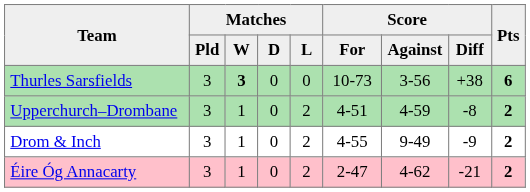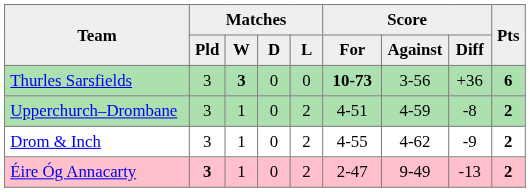 <table style=border-collapse:collapse border=1 cellspacing=0 cellpadding=5>
 <tr align=center bgcolor=#efefef>
 <th rowspan=2 width=165>Team</th>
 <th colspan=4>Matches</th>
 <th colspan=3>Score</th>
 <th rowspan=2width=20>Pts</th>
 </tr>
 <tr align=center bgcolor=#efefef>
 <th width=20>Pld</th>
 <th width=20>W</th>
 <th width=20>D</th>
 <th width=20>L</th>
 <th width=45>For</th>
 <th width=45>Against</th>
 <th width=30>Diff</th>
 </tr>
 <tr align=center style="background:#ACE1AF;">
 <td style="text-align:left;"> <a href='#'>Thurles Sarsfields</a></td>
 <td>3</td>
 <td><strong>3</strong></td>
 <td>0</td>
 <td>0</td>
-<td>10-73</td>
+<td><strong>10-73</strong></td>
 <td>3-56</td>
-<td>+38</td>
+<td>+36</td>
 <td><strong>6</strong></td>
 </tr>
 <tr align=center style="background:#ACE1AF;">
 <td style="text-align:left;"> <a href='#'>Upperchurch–Drombane</a></td>
 <td>3</td>
 <td>1</td>
 <td>0</td>
 <td>2</td>
 <td>4-51</td>
 <td>4-59</td>
 <td>-8</td>
 <td><strong>2</strong></td>
 </tr>
 <tr align=center>
 <td style="text-align:left;"> <a href='#'>Drom & Inch</a></td>
 <td>3</td>
 <td>1</td>
 <td>0</td>
 <td>2</td>
 <td>4-55</td>
-<td>9-49</td>
+<td>4-62</td>
 <td>-9</td>
 <td><strong>2</strong></td>
 </tr>
 <tr align=center style="background:#FFC0CB;">
 <td style="text-align:left;"> <a href='#'>Éire Óg Annacarty</a></td>
-<td>3</td>
+<td><strong>3</strong></td>
 <td>1</td>
 <td>0</td>
 <td>2</td>
 <td>2-47</td>
-<td>4-62</td>
-<td>-21</td>
+<td>9-49</td>
+<td>-13</td>
 <td><strong>2</strong></td>
 </tr>
 </table>
